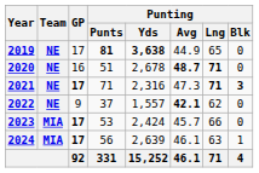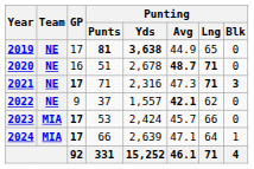 <table class="wikitable" style="text-align:center;">
 <tr>
 <th rowspan="2">Year</th>
 <th rowspan="2">Team</th>
 <th rowspan="2">GP</th>
 <th colspan="5">Punting</th>
 </tr>
 <tr>
 <th>Punts</th>
 <th>Yds</th>
 <th>Avg</th>
 <th>Lng</th>
 <th>Blk</th>
 </tr>
 <tr>
 <th><a href='#'>2019</a></th>
 <th><a href='#'>NE</a></th>
 <td>17</td>
 <td><strong>81</strong></td>
 <td><strong>3,638</strong></td>
 <td>44.9</td>
 <td>65</td>
 <td>0</td>
 </tr>
 <tr>
 <th><a href='#'>2020</a></th>
 <th><a href='#'>NE</a></th>
 <td>16</td>
 <td>51</td>
 <td>2,678</td>
 <td><strong>48.7</strong></td>
 <td><strong>71</strong></td>
 <td>0</td>
 </tr>
 <tr>
 <th><a href='#'>2021</a></th>
 <th><a href='#'>NE</a></th>
 <td><strong>17</strong></td>
 <td>71</td>
 <td>2,316</td>
 <td>47.3</td>
 <td><strong>71</strong></td>
 <td><strong>3</strong></td>
 </tr>
 <tr>
 <th><a href='#'>2022</a></th>
 <th><a href='#'>NE</a></th>
 <td>9</td>
 <td>37</td>
 <td>1,557</td>
 <td><strong>42.1</strong></td>
 <td>62</td>
 <td>0</td>
 </tr>
 <tr>
 <th><a href='#'>2023</a></th>
 <th><a href='#'>MIA</a></th>
 <td><strong>17</strong></td>
 <td>53</td>
 <td>2,424</td>
 <td>45.7</td>
 <td>66</td>
 <td>0</td>
 </tr>
 <tr>
 <th><a href='#'>2024</a></th>
 <th><a href='#'>MIA</a></th>
 <td><strong>17</strong></td>
-<td>56</td>
+<td>66</td>
 <td>2,639</td>
-<td>46.1</td>
-<td>63</td>
+<td>47.1</td>
+<td>64</td>
 <td>1</td>
 </tr>
 <tr>
 <th colspan="2"></th>
 <th>92</th>
 <th>331</th>
 <th>15,252</th>
 <th>46.1</th>
 <th>71</th>
 <th>4</th>
 </tr>
 </table>
